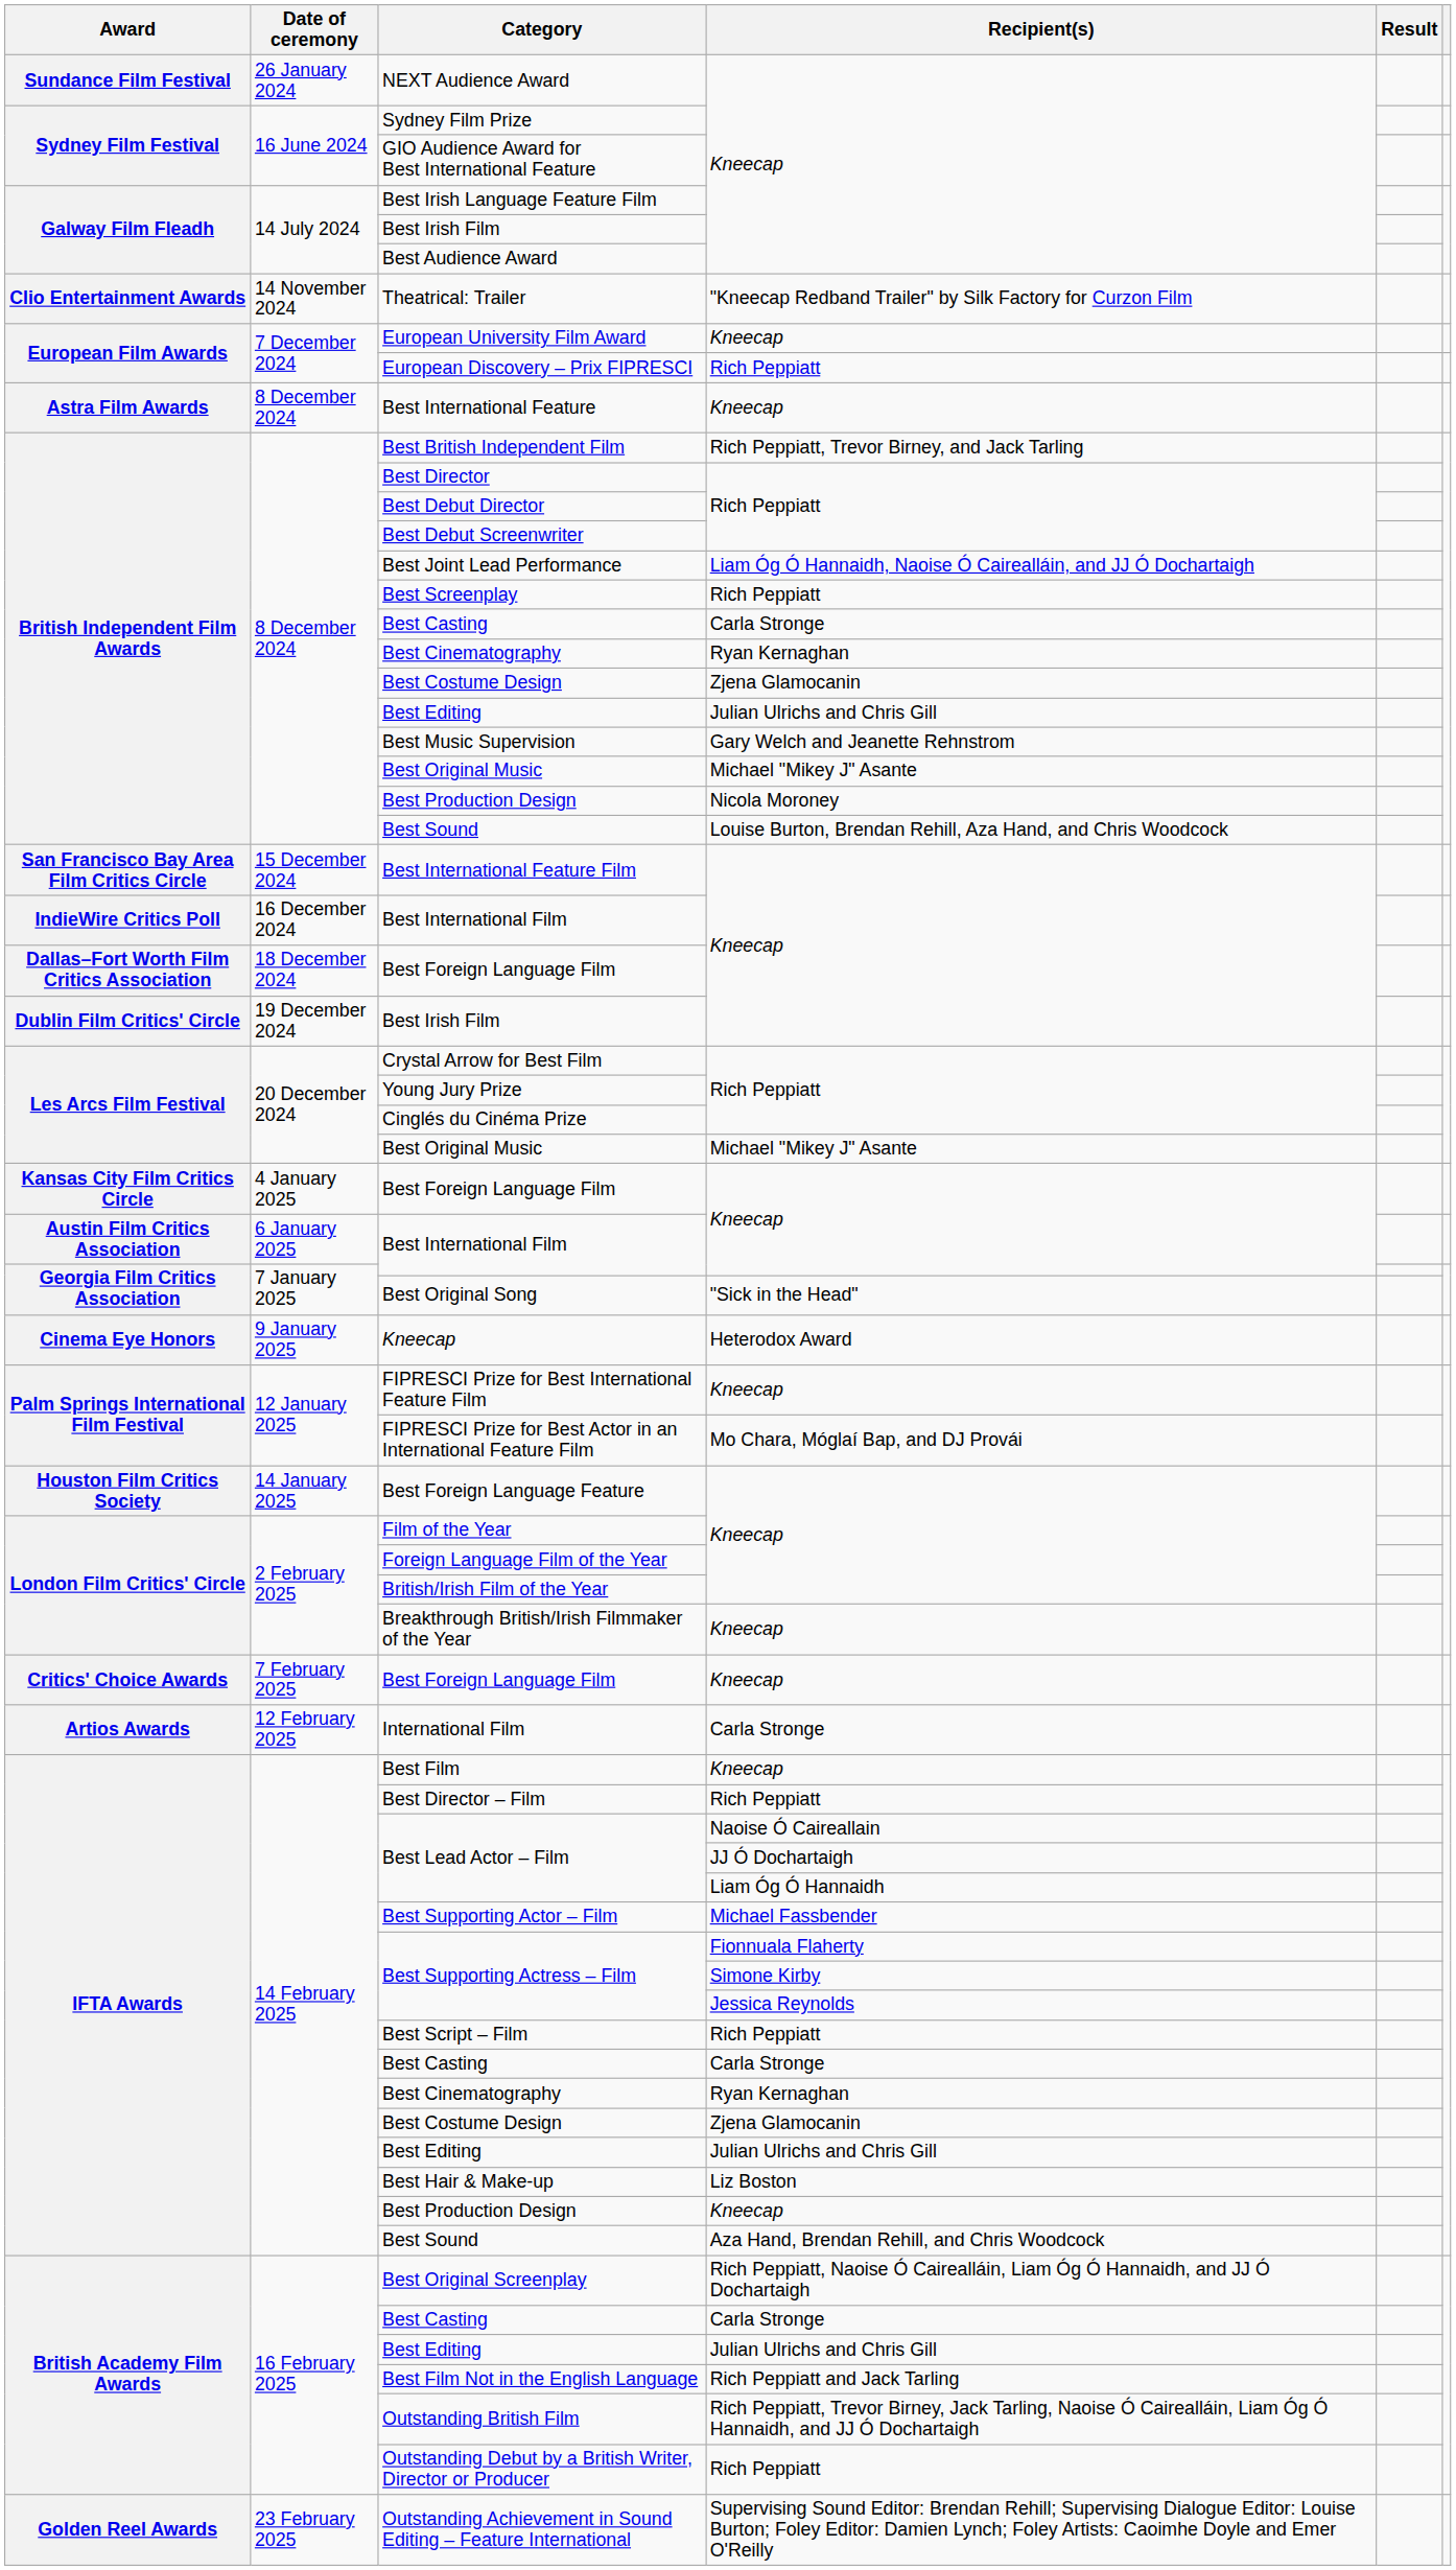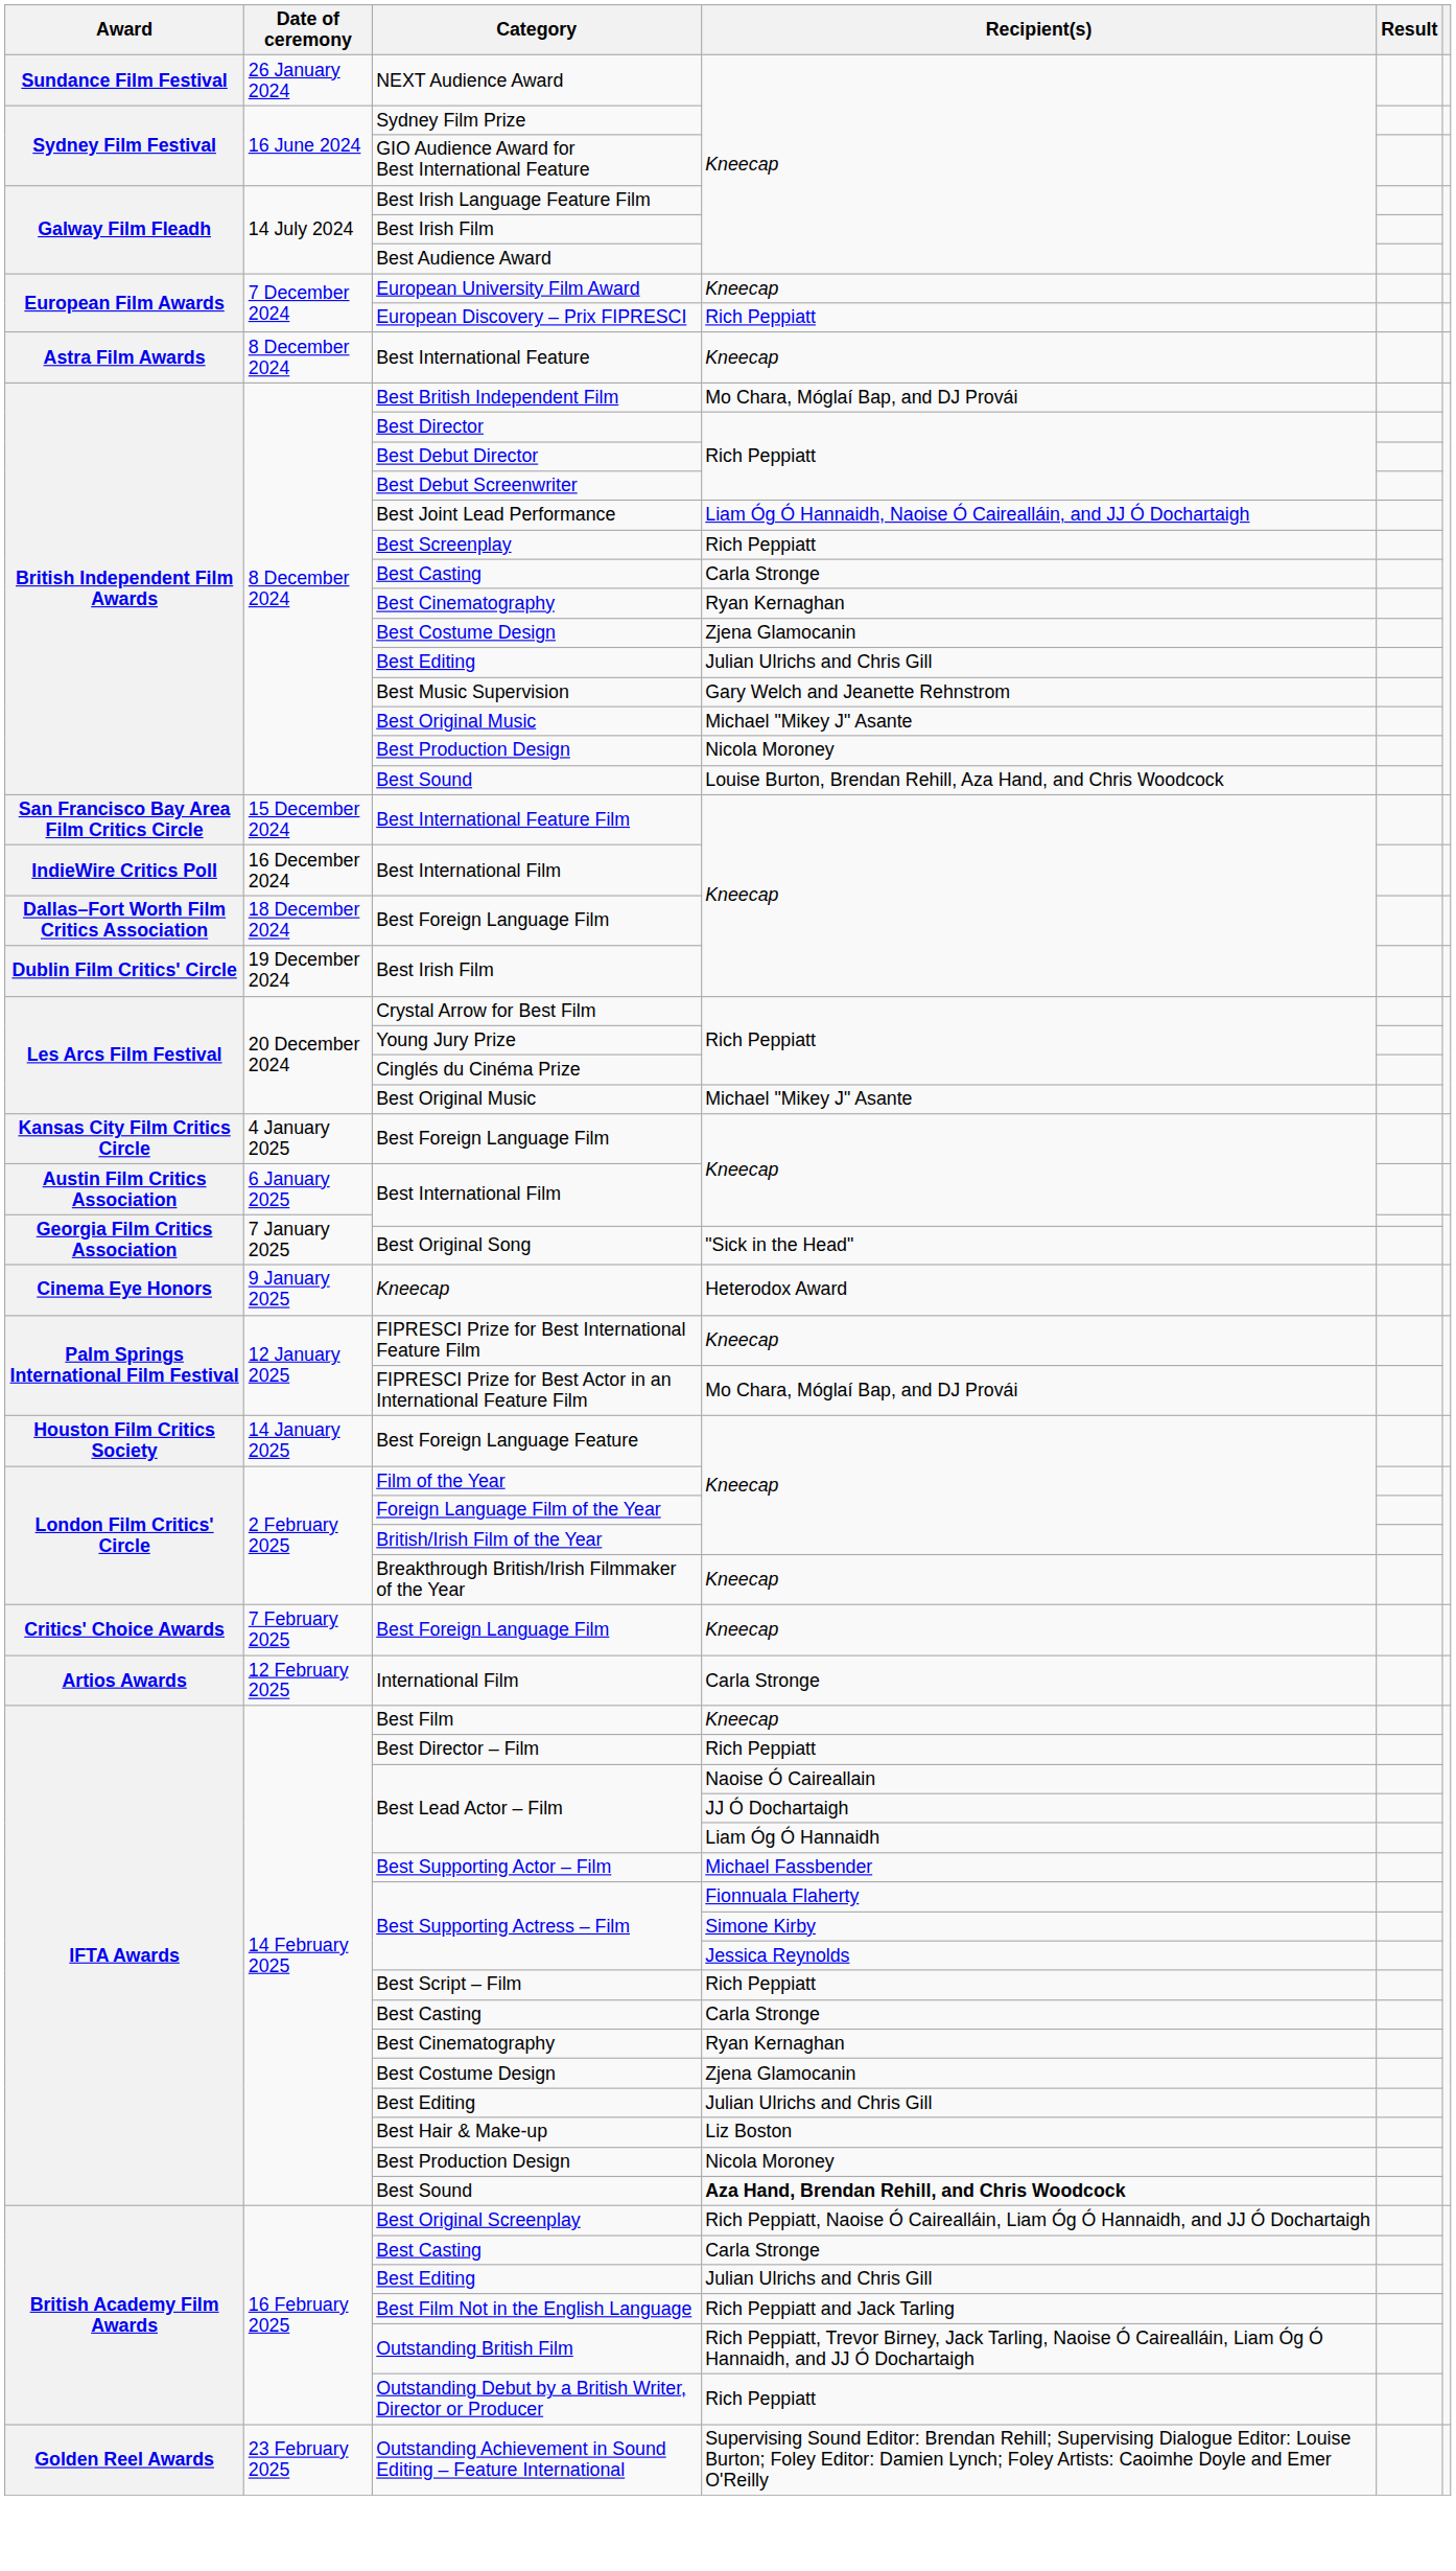 <table class="wikitable sortable plainrowheaders">
 <tr>
 <th scope="col">Award</th>
 <th scope="col">Date of ceremony</th>
 <th scope="col">Category</th>
 <th scope="col">Recipient(s)</th>
 <th scope="col">Result</th>
 <th scope="col" class="unsortable"></th>
 </tr>
 <tr>
 <th scope="row"><a href='#'>Sundance Film Festival</a></th>
 <td><a href='#'>26 January 2024</a></td>
 <td>NEXT Audience Award</td>
 <td rowspan="6"><em>Kneecap</em></td>
 <td></td>
 <td align="center"></td>
 </tr>
 <tr>
 <th scope="row" rowspan="2"><a href='#'>Sydney Film Festival</a></th>
 <td rowspan="2"><a href='#'>16 June 2024</a></td>
 <td>Sydney Film Prize</td>
 <td></td>
 <td align="center"></td>
 </tr>
 <tr>
 <td>GIO Audience Award for<br>Best International Feature</td>
 <td></td>
 <td align="center"></td>
 </tr>
 <tr>
 <th scope="row" rowspan="3"><a href='#'>Galway Film Fleadh</a></th>
 <td rowspan="3">14 July 2024</td>
 <td>Best Irish Language Feature Film</td>
 <td></td>
 <td align="center" rowspan="3"></td>
 </tr>
 <tr>
 <td>Best Irish Film</td>
 <td></td>
 </tr>
 <tr>
 <td>Best Audience Award</td>
 <td></td>
 </tr>
 <tr>
-<th scope="row"><a href='#'>Clio Entertainment Awards</a></th>
-<td>14 November 2024</td>
-<td>Theatrical: Trailer</td>
-<td>"Kneecap Redband Trailer" by Silk Factory for <a href='#'>Curzon Film</a></td>
-<td></td>
-<td align="center"></td>
-</tr>
-<tr>
 <th scope="row" rowspan="2"><a href='#'>European Film Awards</a></th>
 <td rowspan="2"><a href='#'>7 December 2024</a></td>
 <td><a href='#'>European University Film Award</a></td>
 <td><em>Kneecap</em></td>
 <td></td>
 <td align="center"></td>
 </tr>
 <tr>
 <td><a href='#'>European Discovery – Prix FIPRESCI</a></td>
 <td><a href='#'>Rich Peppiatt</a></td>
 <td></td>
 <td align="center"></td>
 </tr>
 <tr>
 <th scope="row"><a href='#'>Astra Film Awards</a></th>
 <td><a href='#'>8 December 2024</a></td>
 <td>Best International Feature</td>
 <td><em>Kneecap</em></td>
 <td></td>
 <td align="center"></td>
 </tr>
 <tr>
 <th scope="row" rowspan="14"><a href='#'>British Independent Film Awards</a></th>
 <td rowspan="14"><a href='#'>8 December 2024</a></td>
 <td><a href='#'>Best British Independent Film</a></td>
-<td>Rich Peppiatt, Trevor Birney, and Jack Tarling</td>
+<td>Mo Chara, Móglaí Bap, and DJ Provái</td>
 <td></td>
 <td align="center" rowspan="14"><br></td>
 </tr>
 <tr>
 <td><a href='#'>Best Director</a></td>
 <td rowspan="3">Rich Peppiatt</td>
 <td></td>
 </tr>
 <tr>
 <td><a href='#'>Best Debut Director</a></td>
 <td></td>
 </tr>
 <tr>
 <td><a href='#'>Best Debut Screenwriter</a></td>
 <td></td>
 </tr>
 <tr>
 <td>Best Joint Lead Performance</td>
 <td><a href='#'>Liam Óg Ó Hannaidh, Naoise Ó Cairealláin, and JJ Ó Dochartaigh</a></td>
 <td></td>
 </tr>
 <tr>
 <td><a href='#'>Best Screenplay</a></td>
 <td>Rich Peppiatt</td>
 <td></td>
 </tr>
 <tr>
 <td><a href='#'>Best Casting</a></td>
 <td>Carla Stronge</td>
 <td></td>
 </tr>
 <tr>
 <td><a href='#'>Best Cinematography</a></td>
 <td>Ryan Kernaghan</td>
 <td></td>
 </tr>
 <tr>
 <td><a href='#'>Best Costume Design</a></td>
 <td>Zjena Glamocanin</td>
 <td></td>
 </tr>
 <tr>
 <td><a href='#'>Best Editing</a></td>
 <td>Julian Ulrichs and Chris Gill</td>
 <td></td>
 </tr>
 <tr>
 <td>Best Music Supervision</td>
 <td>Gary Welch and Jeanette Rehnstrom</td>
 <td></td>
 </tr>
 <tr>
 <td><a href='#'>Best Original Music</a></td>
 <td>Michael "Mikey J" Asante</td>
 <td></td>
 </tr>
 <tr>
 <td><a href='#'>Best Production Design</a></td>
 <td>Nicola Moroney</td>
 <td></td>
 </tr>
 <tr>
 <td><a href='#'>Best Sound</a></td>
 <td>Louise Burton, Brendan Rehill, Aza Hand, and Chris Woodcock</td>
 <td></td>
 </tr>
 <tr>
 <th scope="row"><a href='#'>San Francisco Bay Area Film Critics Circle</a></th>
 <td><a href='#'>15 December 2024</a></td>
 <td><a href='#'>Best International Feature Film</a></td>
 <td rowspan="4"><em>Kneecap</em></td>
 <td></td>
 <td align="center"></td>
 </tr>
 <tr>
 <th scope="row"><a href='#'>IndieWire Critics Poll</a></th>
 <td>16 December 2024</td>
 <td>Best International Film</td>
 <td></td>
 <td align="center"></td>
 </tr>
 <tr>
 <th scope="row"><a href='#'>Dallas–Fort Worth Film Critics Association</a></th>
 <td><a href='#'>18 December 2024</a></td>
 <td>Best Foreign Language Film</td>
 <td></td>
 <td align="center"></td>
 </tr>
 <tr>
 <th scope="row"><a href='#'>Dublin Film Critics' Circle</a></th>
 <td>19 December 2024</td>
 <td>Best Irish Film</td>
 <td></td>
 <td align="center"></td>
 </tr>
 <tr>
 <th scope="row" rowspan="4"><a href='#'>Les Arcs Film Festival</a></th>
 <td rowspan="4">20 December 2024</td>
 <td>Crystal Arrow for Best Film</td>
 <td rowspan="3">Rich Peppiatt</td>
 <td></td>
 <td align="center" rowspan="4"><br><br></td>
 </tr>
 <tr>
 <td>Young Jury Prize</td>
 <td></td>
 </tr>
 <tr>
 <td>Cinglés du Cinéma Prize</td>
 <td></td>
 </tr>
 <tr>
 <td>Best Original Music</td>
 <td>Michael "Mikey J" Asante</td>
 <td></td>
 </tr>
 <tr>
 <th scope="row"><a href='#'>Kansas City Film Critics Circle</a></th>
 <td>4 January 2025</td>
 <td>Best Foreign Language Film</td>
 <td rowspan="3"><em>Kneecap</em></td>
 <td></td>
 <td align="center"></td>
 </tr>
 <tr>
 <th scope="row"><a href='#'>Austin Film Critics Association</a></th>
 <td><a href='#'>6 January 2025</a></td>
 <td rowspan="2">Best International Film</td>
 <td></td>
 <td align="center"></td>
 </tr>
 <tr>
 <th scope="row" rowspan="2"><a href='#'>Georgia Film Critics Association</a></th>
 <td rowspan="2">7 January 2025</td>
 <td></td>
 <td align="center" rowspan="2"></td>
 </tr>
 <tr>
 <td>Best Original Song</td>
 <td>"Sick in the Head"</td>
 <td></td>
 </tr>
 <tr>
 <th scope="row"><a href='#'>Cinema Eye Honors</a></th>
 <td><a href='#'>9 January 2025</a></td>
 <td><em>Kneecap</em></td>
 <td>Heterodox Award</td>
 <td></td>
 <td align="center"></td>
 </tr>
 <tr>
 <th scope="row" rowspan="2"><a href='#'>Palm Springs International Film Festival</a></th>
 <td rowspan="2"><a href='#'>12 January 2025</a></td>
 <td>FIPRESCI Prize for Best International Feature Film</td>
 <td><em>Kneecap</em></td>
 <td></td>
 <td align="center" rowspan="2"><br></td>
 </tr>
 <tr>
 <td>FIPRESCI Prize for Best Actor in an International Feature Film</td>
 <td>Mo Chara, Móglaí Bap, and DJ Provái</td>
 <td></td>
 </tr>
 <tr>
 <th scope="row"><a href='#'>Houston Film Critics Society</a></th>
 <td><a href='#'>14 January 2025</a></td>
 <td>Best Foreign Language Feature</td>
 <td rowspan="4"><em>Kneecap</em></td>
 <td></td>
 <td align="center"></td>
 </tr>
 <tr>
 <th scope="row" rowspan="4"><a href='#'>London Film Critics' Circle</a></th>
 <td rowspan="4"><a href='#'>2 February 2025</a></td>
 <td><a href='#'>Film of the Year</a></td>
 <td></td>
 <td align="center" rowspan="4"><br><br></td>
 </tr>
 <tr>
 <td><a href='#'>Foreign Language Film of the Year</a></td>
 <td></td>
 </tr>
 <tr>
 <td><a href='#'>British/Irish Film of the Year</a></td>
 <td></td>
 </tr>
 <tr>
 <td>Breakthrough British/Irish Filmmaker of the Year</td>
 <td><em>Kneecap</em></td>
 <td></td>
 </tr>
 <tr>
 <th scope="row"><a href='#'>Critics' Choice Awards</a></th>
 <td><a href='#'>7 February 2025</a></td>
 <td><a href='#'>Best Foreign Language Film</a></td>
 <td><em>Kneecap</em></td>
 <td></td>
 <td align="center"></td>
 </tr>
 <tr>
 <th scope="row"><a href='#'>Artios Awards</a></th>
 <td><a href='#'>12 February 2025</a></td>
 <td>International Film</td>
 <td>Carla Stronge</td>
 <td></td>
 <td align="center"></td>
 </tr>
 <tr>
 <th scope="row" rowspan="17"><a href='#'>IFTA Awards</a></th>
 <td rowspan="17"><a href='#'>14 February 2025</a></td>
 <td>Best Film</td>
 <td><em>Kneecap</em></td>
 <td></td>
 <td align="center" rowspan="17"><br><br></td>
 </tr>
 <tr>
 <td>Best Director – Film</td>
 <td>Rich Peppiatt</td>
 <td></td>
 </tr>
 <tr>
 <td rowspan="3">Best Lead Actor – Film</td>
 <td>Naoise Ó Caireallain</td>
 <td></td>
 </tr>
 <tr>
 <td>JJ Ó Dochartaigh</td>
 <td></td>
 </tr>
 <tr>
 <td>Liam Óg Ó Hannaidh</td>
 <td></td>
 </tr>
 <tr>
 <td><a href='#'>Best Supporting Actor – Film</a></td>
 <td><a href='#'>Michael Fassbender</a></td>
 <td></td>
 </tr>
 <tr>
 <td rowspan="3"><a href='#'>Best Supporting Actress – Film</a></td>
 <td><a href='#'>Fionnuala Flaherty</a></td>
 <td></td>
 </tr>
 <tr>
 <td><a href='#'>Simone Kirby</a></td>
 <td></td>
 </tr>
 <tr>
 <td><a href='#'>Jessica Reynolds</a></td>
 <td></td>
 </tr>
 <tr>
 <td>Best Script – Film</td>
 <td>Rich Peppiatt</td>
 <td></td>
 </tr>
 <tr>
 <td>Best Casting</td>
 <td>Carla Stronge</td>
 <td></td>
 </tr>
 <tr>
 <td>Best Cinematography</td>
 <td>Ryan Kernaghan</td>
 <td></td>
 </tr>
 <tr>
 <td>Best Costume Design</td>
 <td>Zjena Glamocanin</td>
 <td></td>
 </tr>
 <tr>
 <td>Best Editing</td>
 <td>Julian Ulrichs and Chris Gill</td>
 <td></td>
 </tr>
 <tr>
 <td>Best Hair & Make-up</td>
 <td>Liz Boston</td>
 <td></td>
 </tr>
 <tr>
 <td>Best Production Design</td>
-<td><em>Kneecap</em></td>
+<td>Nicola Moroney</td>
 <td></td>
 </tr>
 <tr>
 <td>Best Sound</td>
-<td>Aza Hand, Brendan Rehill, and Chris Woodcock</td>
+<td><strong>Aza Hand, Brendan Rehill, and Chris Woodcock</strong></td>
 <td></td>
 </tr>
 <tr>
 <th scope="row" rowspan="6"><a href='#'>British Academy Film Awards</a></th>
 <td rowspan="6"><a href='#'>16 February 2025</a></td>
 <td><a href='#'>Best Original Screenplay</a></td>
 <td>Rich Peppiatt, Naoise Ó Cairealláin, Liam Óg Ó Hannaidh, and JJ Ó Dochartaigh</td>
 <td></td>
 <td align="center" rowspan="6"><br><br></td>
 </tr>
 <tr>
 <td><a href='#'>Best Casting</a></td>
 <td>Carla Stronge</td>
 <td></td>
 </tr>
 <tr>
 <td><a href='#'>Best Editing</a></td>
 <td>Julian Ulrichs and Chris Gill</td>
 <td></td>
 </tr>
 <tr>
 <td><a href='#'>Best Film Not in the English Language</a></td>
 <td>Rich Peppiatt and Jack Tarling</td>
 <td></td>
 </tr>
 <tr>
 <td><a href='#'>Outstanding British Film</a></td>
 <td>Rich Peppiatt, Trevor Birney, Jack Tarling, Naoise Ó Cairealláin, Liam Óg Ó Hannaidh, and JJ Ó Dochartaigh</td>
 <td></td>
 </tr>
 <tr>
 <td><a href='#'>Outstanding Debut by a British Writer, Director or Producer</a></td>
 <td>Rich Peppiatt</td>
 <td></td>
 </tr>
 <tr>
 <th scope="row"><a href='#'>Golden Reel Awards</a></th>
 <td><a href='#'>23 February 2025</a></td>
 <td><a href='#'>Outstanding Achievement in Sound Editing – Feature International</a></td>
 <td>Supervising Sound Editor: Brendan Rehill; Supervising Dialogue Editor: Louise Burton; Foley Editor: Damien Lynch; Foley Artists: Caoimhe Doyle and Emer O'Reilly</td>
 <td></td>
 <td align="center"></td>
 </tr>
 </table>
